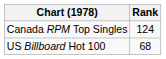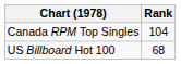 <table class="wikitable">
 <tr>
 <th align="left">Chart (1978)</th>
 <th style="text-align:center;">Rank</th>
 </tr>
 <tr>
 <td>Canada <em>RPM</em> Top Singles</td>
-<td style="text-align:center;">124</td>
+<td style="text-align:center;">104</td>
 </tr>
 <tr>
 <td>US <em>Billboard</em> Hot 100</td>
 <td style="text-align:center;">68</td>
 </tr>
 </table>
